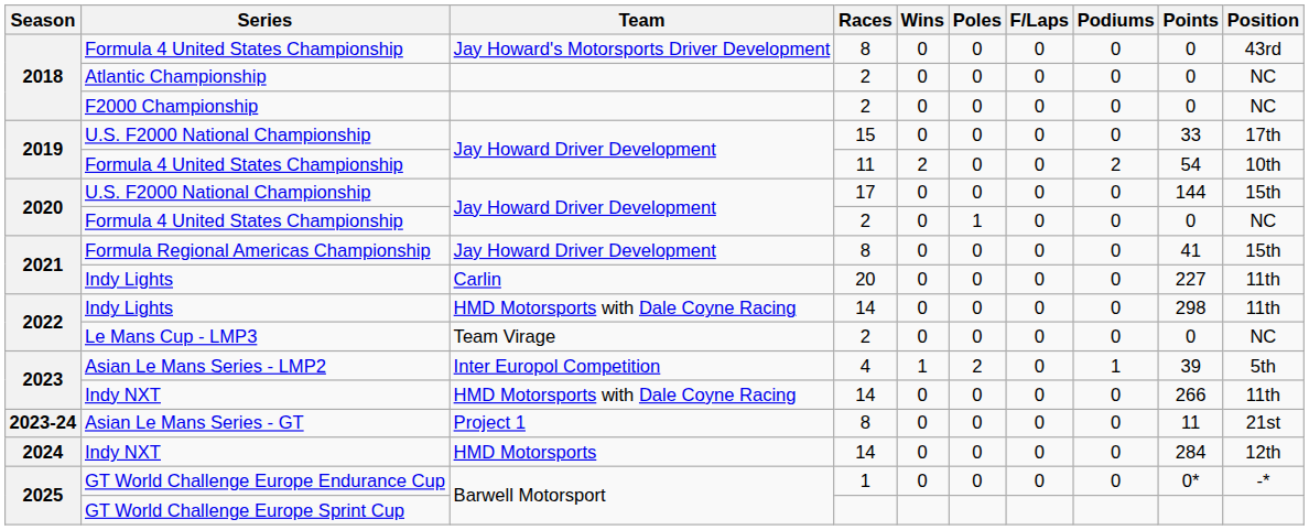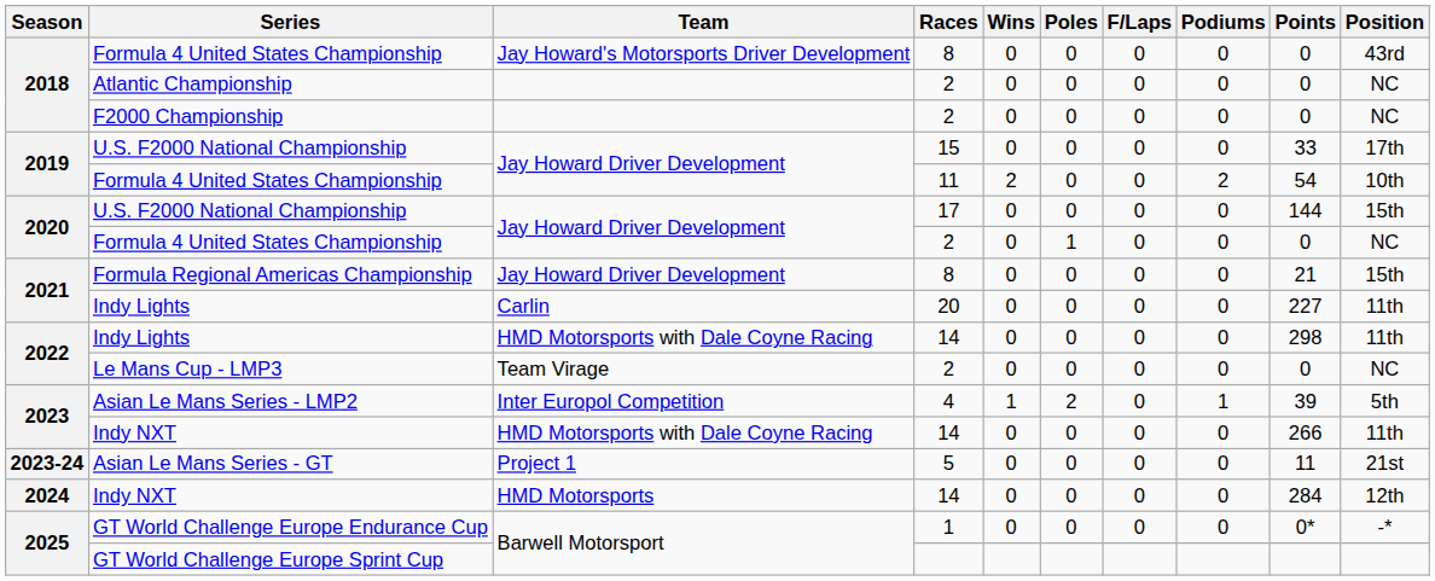 <table class="wikitable" style="font-size: 90%; text-align:center">
 <tr>
 <th>Season</th>
 <th>Series</th>
 <th>Team</th>
 <th>Races</th>
 <th>Wins</th>
 <th>Poles</th>
 <th>F/Laps</th>
 <th>Podiums</th>
 <th>Points</th>
 <th>Position</th>
 </tr>
 <tr>
 <th rowspan=3>2018</th>
 <td align=left><a href='#'>Formula 4 United States Championship</a></td>
 <td align=left rowspan=1><a href='#'>Jay Howard's Motorsports Driver Development</a></td>
 <td>8</td>
 <td>0</td>
 <td>0</td>
 <td>0</td>
 <td>0</td>
 <td>0</td>
 <td>43rd</td>
 </tr>
 <tr>
 <td align=left><a href='#'>Atlantic Championship</a></td>
 <td align=left rowspan=1></td>
 <td>2</td>
 <td>0</td>
 <td>0</td>
 <td>0</td>
 <td>0</td>
 <td>0</td>
 <td>NC</td>
 </tr>
 <tr>
 <td align=left><a href='#'>F2000 Championship</a></td>
 <td align=left rowspan=1></td>
 <td>2</td>
 <td>0</td>
 <td>0</td>
 <td>0</td>
 <td>0</td>
 <td>0</td>
 <td>NC</td>
 </tr>
 <tr>
 <th rowspan=2>2019</th>
 <td align=left><a href='#'>U.S. F2000 National Championship</a></td>
 <td align=left rowspan=2><a href='#'>Jay Howard Driver Development</a></td>
 <td>15</td>
 <td>0</td>
 <td>0</td>
 <td>0</td>
 <td>0</td>
 <td>33</td>
 <td>17th</td>
 </tr>
 <tr>
 <td align=left><a href='#'>Formula 4 United States Championship</a></td>
 <td>11</td>
 <td>2</td>
 <td>0</td>
 <td>0</td>
 <td>2</td>
 <td>54</td>
 <td>10th</td>
 </tr>
 <tr>
 <th rowspan=2>2020</th>
 <td align=left><a href='#'>U.S. F2000 National Championship</a></td>
 <td align=left rowspan=2><a href='#'>Jay Howard Driver Development</a></td>
 <td>17</td>
 <td>0</td>
 <td>0</td>
 <td>0</td>
 <td>0</td>
 <td>144</td>
 <td>15th</td>
 </tr>
 <tr>
 <td align=left><a href='#'>Formula 4 United States Championship</a></td>
 <td>2</td>
 <td>0</td>
 <td>1</td>
 <td>0</td>
 <td>0</td>
 <td>0</td>
 <td>NC</td>
 </tr>
 <tr>
 <th rowspan=2>2021</th>
 <td align=left><a href='#'>Formula Regional Americas Championship</a></td>
 <td align=left><a href='#'>Jay Howard Driver Development</a></td>
 <td>8</td>
 <td>0</td>
 <td>0</td>
 <td>0</td>
 <td>0</td>
-<td>41</td>
+<td>21</td>
 <td>15th</td>
 </tr>
 <tr>
 <td align=left><a href='#'>Indy Lights</a></td>
 <td align=left><a href='#'>Carlin</a></td>
 <td>20</td>
 <td>0</td>
 <td>0</td>
 <td>0</td>
 <td>0</td>
 <td>227</td>
 <td>11th</td>
 </tr>
 <tr>
 <th rowspan="2">2022</th>
 <td align=left><a href='#'>Indy Lights</a></td>
 <td align=left><a href='#'>HMD Motorsports</a> with <a href='#'>Dale Coyne Racing</a></td>
 <td>14</td>
 <td>0</td>
 <td>0</td>
 <td>0</td>
 <td>0</td>
 <td>298</td>
 <td>11th</td>
 </tr>
 <tr>
 <td align=left><a href='#'>Le Mans Cup - LMP3</a></td>
 <td align=left>Team Virage</td>
 <td>2</td>
 <td>0</td>
 <td>0</td>
 <td>0</td>
 <td>0</td>
 <td>0</td>
 <td>NC</td>
 </tr>
 <tr>
 <th rowspan="2">2023</th>
 <td align=left><a href='#'>Asian Le Mans Series - LMP2</a></td>
 <td align=left><a href='#'>Inter Europol Competition</a></td>
 <td>4</td>
 <td>1</td>
 <td>2</td>
 <td>0</td>
 <td>1</td>
 <td>39</td>
 <td>5th</td>
 </tr>
 <tr>
 <td align=left><a href='#'>Indy NXT</a></td>
 <td align=left><a href='#'>HMD Motorsports</a> with <a href='#'>Dale Coyne Racing</a></td>
 <td>14</td>
 <td>0</td>
 <td>0</td>
 <td>0</td>
 <td>0</td>
 <td>266</td>
 <td>11th</td>
 </tr>
 <tr>
 <th>2023-24</th>
 <td align=left><a href='#'>Asian Le Mans Series - GT</a></td>
 <td align=left><a href='#'>Project 1</a></td>
-<td>8</td>
+<td>5</td>
 <td>0</td>
 <td>0</td>
 <td>0</td>
 <td>0</td>
 <td>11</td>
 <td>21st</td>
 </tr>
 <tr>
 <th>2024</th>
 <td align=left><a href='#'>Indy NXT</a></td>
 <td align=left><a href='#'>HMD Motorsports</a></td>
 <td>14</td>
 <td>0</td>
 <td>0</td>
 <td>0</td>
 <td>0</td>
 <td>284</td>
 <td>12th</td>
 </tr>
 <tr>
 <th rowspan="2">2025</th>
 <td align=left><a href='#'>GT World Challenge Europe Endurance Cup</a></td>
 <td rowspan="2" align="left">Barwell Motorsport</td>
 <td>1</td>
 <td>0</td>
 <td>0</td>
 <td>0</td>
 <td>0</td>
 <td>0*</td>
 <td>-*</td>
 </tr>
 <tr>
 <td align=left><a href='#'>GT World Challenge Europe Sprint Cup</a></td>
 <td></td>
 <td></td>
 <td></td>
 <td></td>
 <td></td>
 <td></td>
 <td></td>
 </tr>
 </table>
